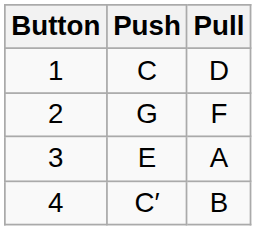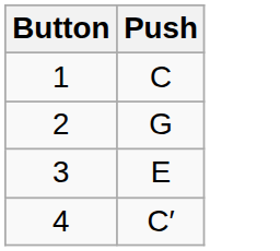 <table class="wikitable" style="text-align: center;">
 <tr>
 <th>Button</th>
 <th>Push</th>
-<th>Pull</th>
 </tr>
 <tr>
 <td>1</td>
 <td>C</td>
-<td>D</td>
 </tr>
 <tr>
 <td>2</td>
 <td>G</td>
-<td>F</td>
 </tr>
 <tr>
 <td>3</td>
 <td>E</td>
-<td>A</td>
 </tr>
 <tr>
 <td>4</td>
 <td>C′</td>
-<td>B</td>
 </tr>
 </table>
